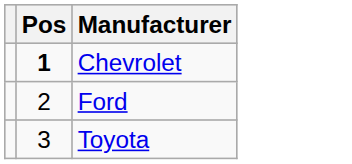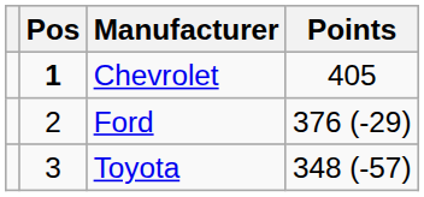 <table class="wikitable" style="font-size: 95%;">
 <tr>
 <th></th>
 <th>Pos</th>
 <th>Manufacturer</th>
+<th>Points</th>
 </tr>
 <tr>
 <td align="left"></td>
 <td style="text-align:center;"><strong>1</strong></td>
 <td><a href='#'>Chevrolet</a></td>
+<td style="text-align:center;">405</td>
 </tr>
 <tr>
 <td align="left"></td>
 <td style="text-align:center;">2</td>
 <td><a href='#'>Ford</a></td>
+<td style="text-align:center;">376 (-29)</td>
 </tr>
 <tr>
 <td align="left"></td>
 <td style="text-align:center;">3</td>
 <td><a href='#'>Toyota</a></td>
+<td style="text-align:center;">348 (-57)</td>
 </tr>
 </table>
